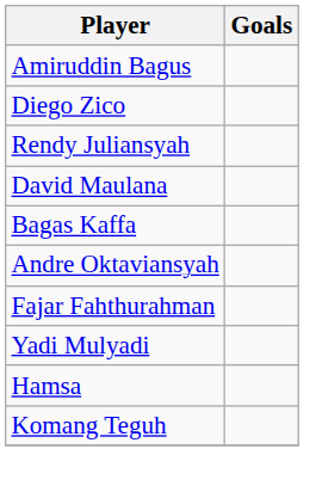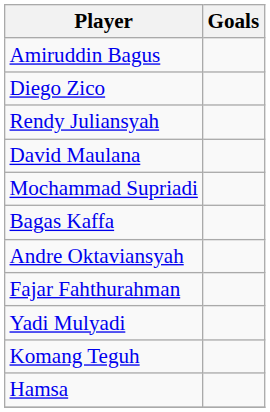 <table class="wikitable sortable" style="text-align: left;">
 <tr>
 <th>Player</th>
 <th>Goals</th>
 </tr>
 <tr>
 <td><a href='#'>Amiruddin Bagus</a></td>
 <td></td>
 </tr>
 <tr>
 <td><a href='#'>Diego Zico</a></td>
 <td></td>
 </tr>
 <tr>
 <td><a href='#'>Rendy Juliansyah</a></td>
 <td></td>
 </tr>
 <tr>
 <td><a href='#'>David Maulana</a></td>
 <td></td>
 </tr>
 <tr>
+<td><a href='#'>Mochammad Supriadi</a></td>
+<td></td>
+</tr>
+<tr>
 <td><a href='#'>Bagas Kaffa</a></td>
 <td></td>
 </tr>
 <tr>
 <td><a href='#'>Andre Oktaviansyah</a></td>
 <td></td>
 </tr>
 <tr>
 <td><a href='#'>Fajar Fahthurahman</a></td>
 <td></td>
 </tr>
 <tr>
 <td><a href='#'>Yadi Mulyadi</a></td>
 <td></td>
 </tr>
 <tr>
-<td><a href='#'>Hamsa</a></td>
+<td><a href='#'>Komang Teguh</a></td>
 <td></td>
 </tr>
 <tr>
-<td><a href='#'>Komang Teguh</a></td>
+<td><a href='#'>Hamsa</a></td>
 <td></td>
 </tr>
 <tr>
 </tr>
 </table>
